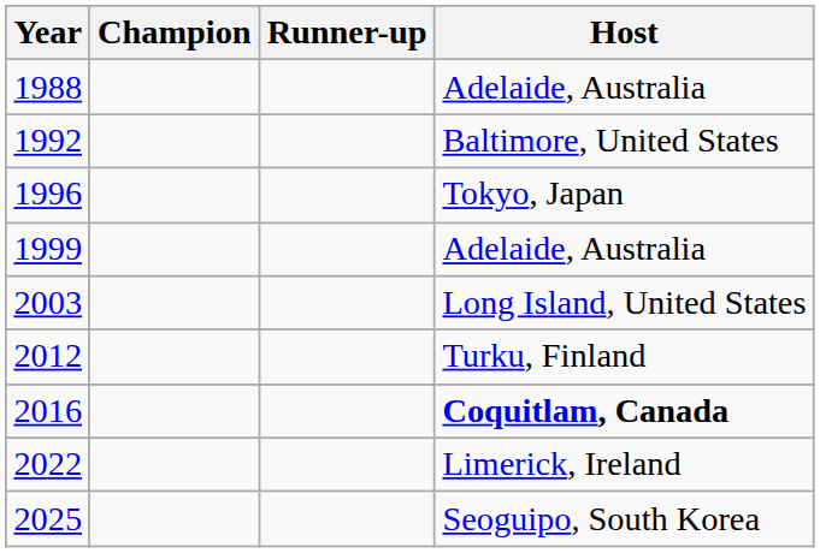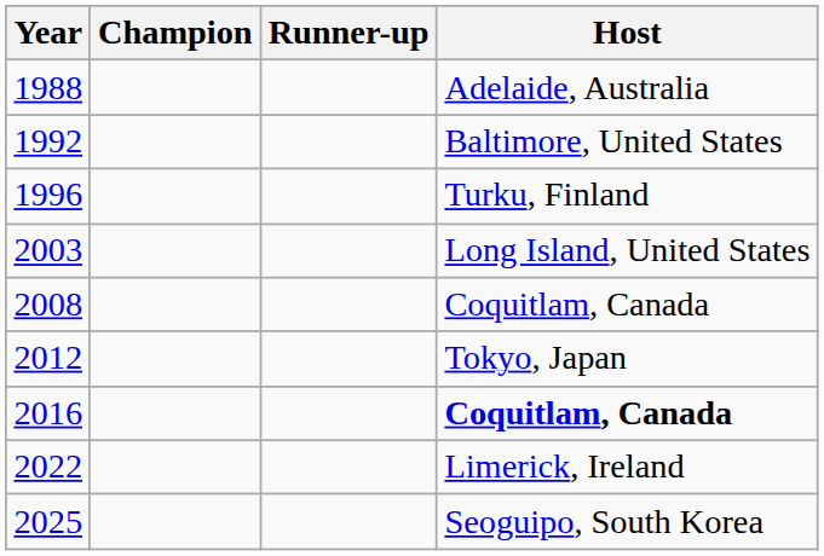 <table class="wikitable">
 <tr>
 <th>Year</th>
 <th>Champion</th>
 <th>Runner-up</th>
 <th>Host</th>
 </tr>
 <tr>
 <td><a href='#'>1988</a></td>
 <td></td>
 <td></td>
 <td><a href='#'>Adelaide</a>, Australia</td>
 </tr>
 <tr>
 <td><a href='#'>1992</a></td>
 <td></td>
 <td></td>
 <td><a href='#'>Baltimore</a>, United States</td>
 </tr>
 <tr>
 <td><a href='#'>1996</a></td>
 <td></td>
 <td></td>
-<td><a href='#'>Tokyo</a>, Japan</td>
-</tr>
-<tr>
-<td><a href='#'>1999</a></td>
-<td></td>
-<td></td>
-<td><a href='#'>Adelaide</a>, Australia</td>
+<td><a href='#'>Turku</a>, Finland</td>
 </tr>
 <tr>
 <td><a href='#'>2003</a></td>
 <td></td>
 <td></td>
 <td><a href='#'>Long Island</a>, United States</td>
 </tr>
 <tr>
+<td><a href='#'>2008</a></td>
+<td></td>
+<td></td>
+<td><a href='#'>Coquitlam</a>, Canada</td>
+</tr>
+<tr>
 <td><a href='#'>2012</a></td>
 <td></td>
 <td></td>
-<td><a href='#'>Turku</a>, Finland</td>
+<td><a href='#'>Tokyo</a>, Japan</td>
 </tr>
 <tr>
 <td><a href='#'>2016</a></td>
 <td></td>
 <td></td>
 <td><strong><a href='#'>Coquitlam</a>, Canada</strong></td>
 </tr>
 <tr>
 <td><a href='#'>2022</a></td>
 <td></td>
 <td></td>
 <td><a href='#'>Limerick</a>, Ireland</td>
 </tr>
 <tr>
 <td><a href='#'>2025</a></td>
 <td></td>
 <td></td>
 <td><a href='#'>Seoguipo</a>, South Korea</td>
 </tr>
 </table>
